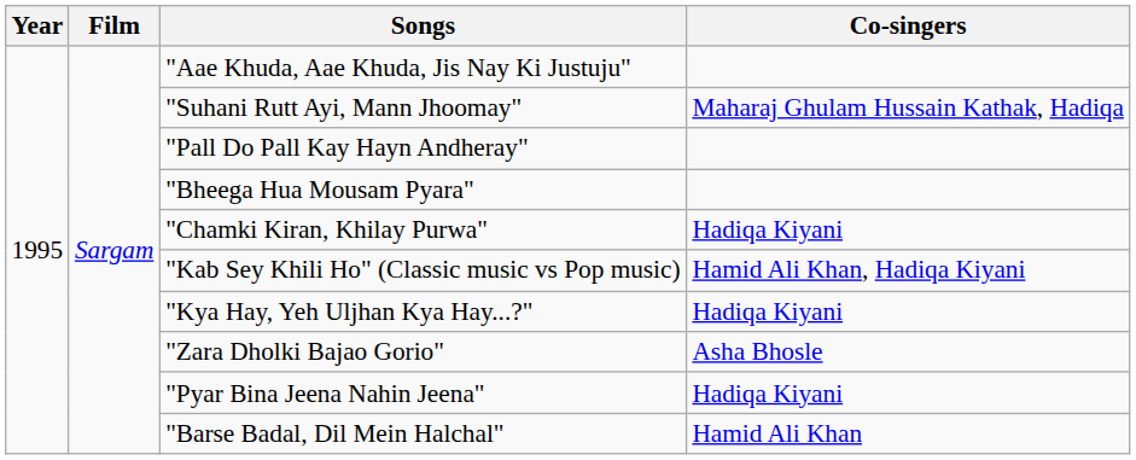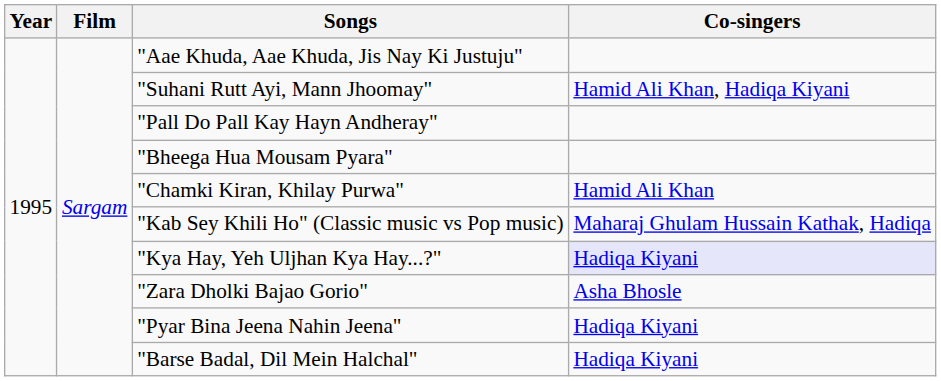 <table class="wikitable">
 <tr>
 <th>Year</th>
 <th>Film</th>
 <th>Songs</th>
 <th>Co-singers</th>
 </tr>
 <tr>
 <td rowspan="10">1995</td>
 <td rowspan="10"><em><a href='#'>Sargam</a></em></td>
 <td>"Aae Khuda, Aae Khuda, Jis Nay Ki Justuju"</td>
 <td></td>
 </tr>
 <tr>
 <td>"Suhani Rutt Ayi, Mann Jhoomay"</td>
-<td><a href='#'>Maharaj Ghulam Hussain Kathak</a>, <a href='#'>Hadiqa</a></td>
+<td><a href='#'>Hamid Ali Khan</a>, <a href='#'>Hadiqa Kiyani</a></td>
 </tr>
 <tr>
 <td>"Pall Do Pall Kay Hayn Andheray"</td>
 <td></td>
 </tr>
 <tr>
 <td>"Bheega Hua Mousam Pyara"</td>
 <td></td>
 </tr>
 <tr>
 <td>"Chamki Kiran, Khilay Purwa"</td>
-<td><a href='#'>Hadiqa Kiyani</a></td>
+<td><a href='#'>Hamid Ali Khan</a></td>
 </tr>
 <tr>
 <td>"Kab Sey Khili Ho" (Classic music vs Pop music)</td>
-<td><a href='#'>Hamid Ali Khan</a>, <a href='#'>Hadiqa Kiyani</a></td>
+<td><a href='#'>Maharaj Ghulam Hussain Kathak</a>, <a href='#'>Hadiqa</a></td>
 </tr>
 <tr>
 <td>"Kya Hay, Yeh Uljhan Kya Hay...?"</td>
-<td><a href='#'>Hadiqa Kiyani</a></td>
+<td style="background: lavender;"><a href='#'>Hadiqa Kiyani</a></td>
 </tr>
 <tr>
 <td>"Zara Dholki Bajao Gorio"</td>
 <td><a href='#'>Asha Bhosle</a></td>
 </tr>
 <tr>
 <td>"Pyar Bina Jeena Nahin Jeena"</td>
 <td><a href='#'>Hadiqa Kiyani</a></td>
 </tr>
 <tr>
 <td>"Barse Badal, Dil Mein Halchal"</td>
-<td><a href='#'>Hamid Ali Khan</a></td>
+<td><a href='#'>Hadiqa Kiyani</a></td>
 </tr>
 </table>
